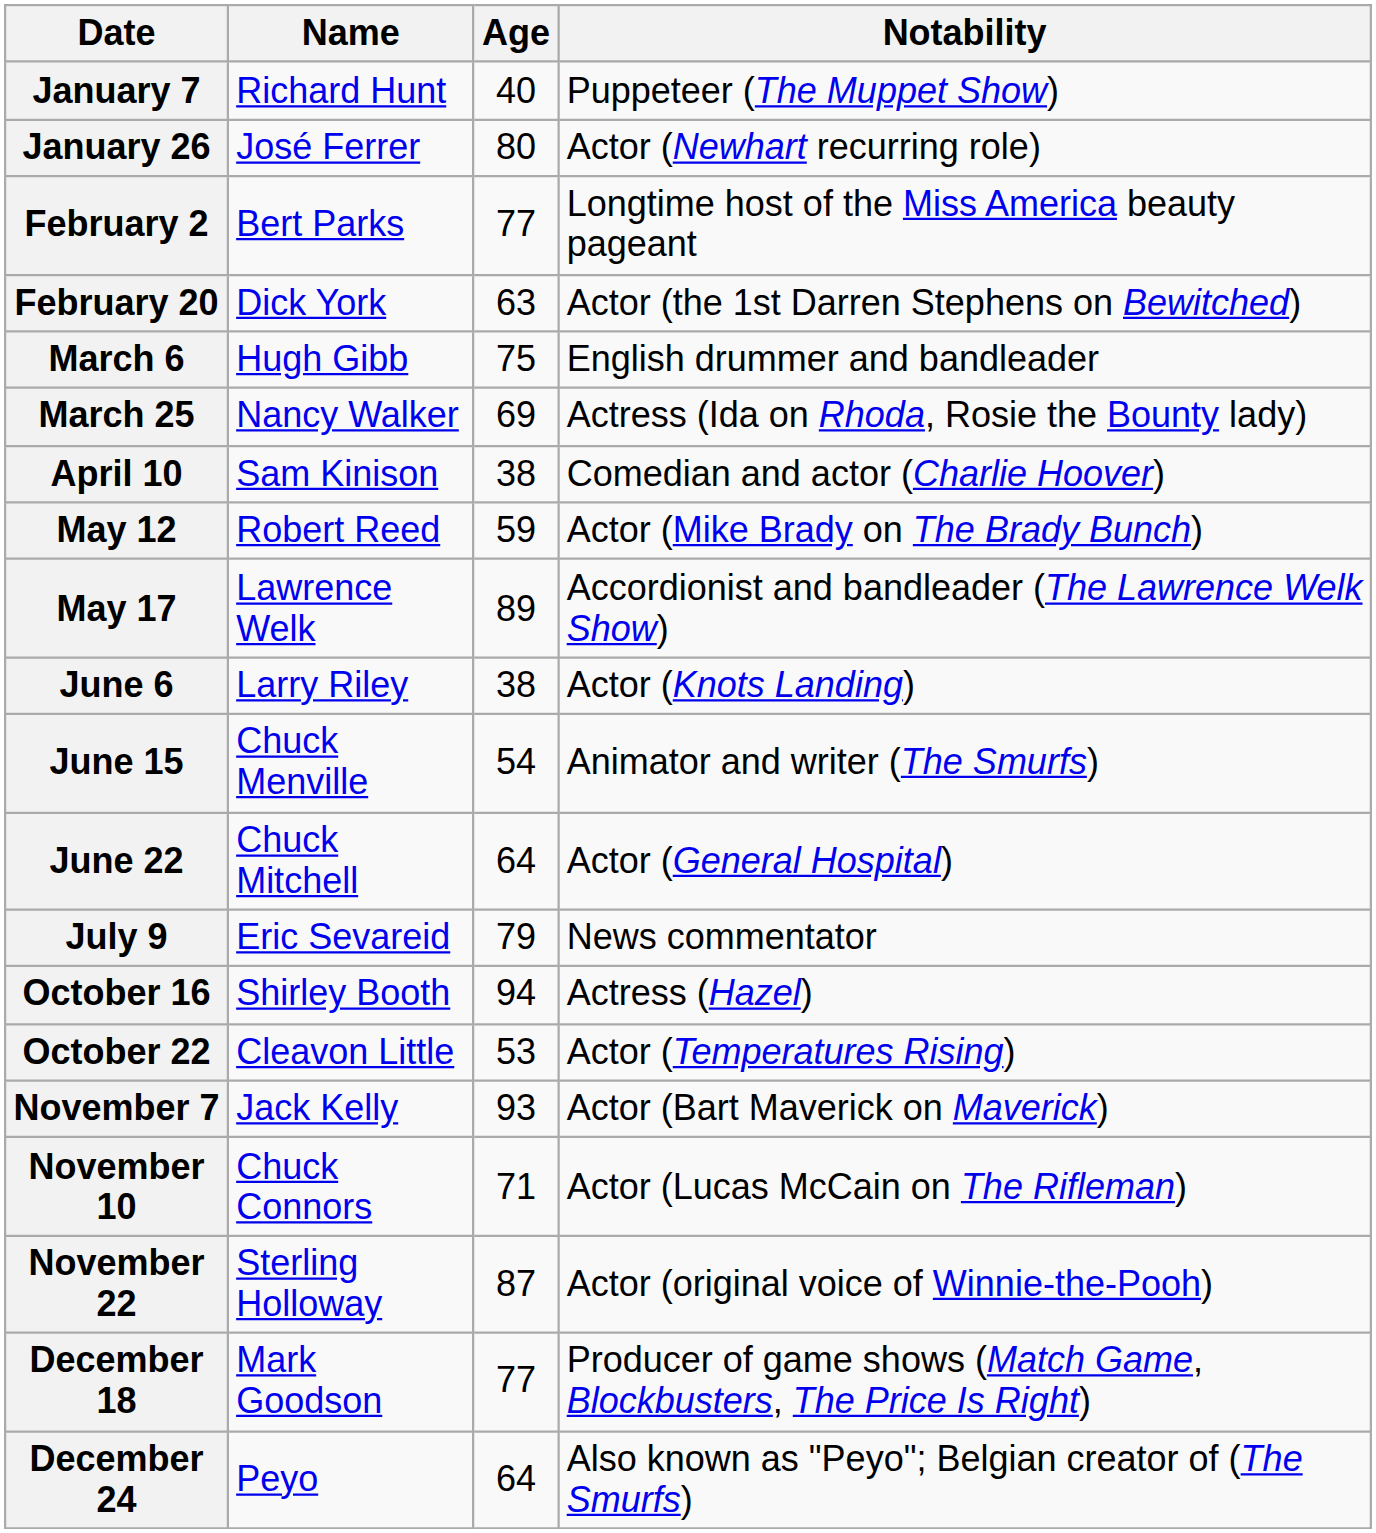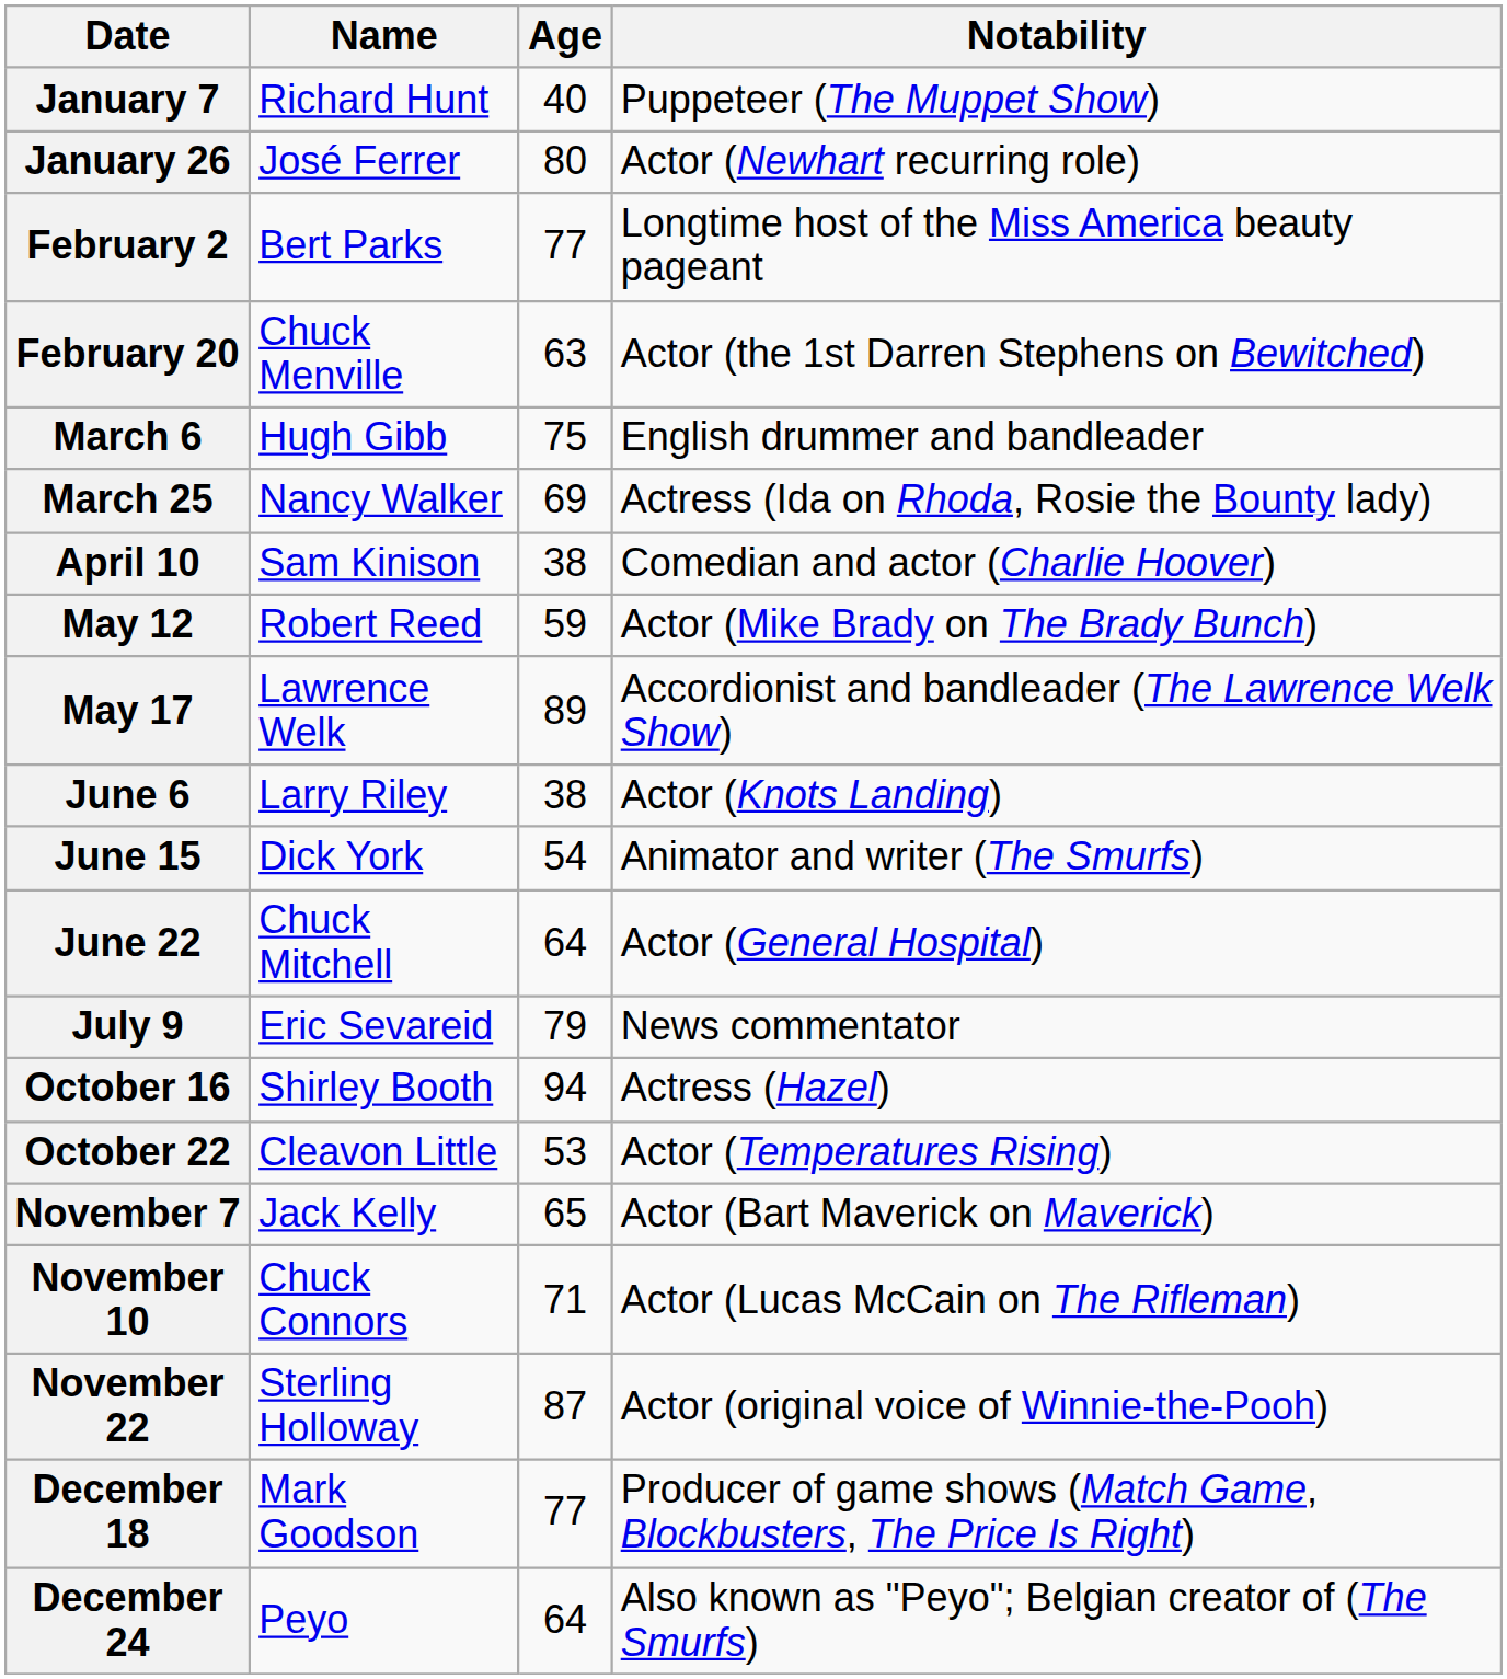 <table class="wikitable">
 <tr>
 <th>Date</th>
 <th>Name</th>
 <th>Age</th>
 <th>Notability</th>
 </tr>
 <tr>
 <th>January 7</th>
 <td><a href='#'>Richard Hunt</a></td>
 <td align="center">40</td>
 <td>Puppeteer (<em><a href='#'>The Muppet Show</a></em>)</td>
 </tr>
 <tr>
 <th>January 26</th>
 <td><a href='#'>José Ferrer</a></td>
 <td align="center">80</td>
 <td>Actor (<em><a href='#'>Newhart</a></em> recurring role)</td>
 </tr>
 <tr>
 <th>February 2</th>
 <td><a href='#'>Bert Parks</a></td>
 <td align="center">77</td>
 <td>Longtime host of the <a href='#'>Miss America</a> beauty pageant</td>
 </tr>
 <tr>
 <th>February 20</th>
-<td><a href='#'>Dick York</a></td>
+<td><a href='#'>Chuck Menville</a></td>
 <td align="center">63</td>
 <td>Actor (the 1st Darren Stephens on <em><a href='#'>Bewitched</a></em>)</td>
 </tr>
 <tr>
 <th>March 6</th>
 <td><a href='#'>Hugh Gibb</a></td>
 <td align="center">75</td>
 <td>English drummer and bandleader</td>
 </tr>
 <tr>
 <th>March 25</th>
 <td><a href='#'>Nancy Walker</a></td>
 <td align="center">69</td>
 <td>Actress (Ida on <em><a href='#'>Rhoda</a></em>, Rosie the <a href='#'>Bounty</a> lady)</td>
 </tr>
 <tr>
 <th>April 10</th>
 <td><a href='#'>Sam Kinison</a></td>
 <td align="center">38</td>
 <td>Comedian and actor (<em><a href='#'>Charlie Hoover</a></em>)</td>
 </tr>
 <tr>
 <th>May 12</th>
 <td><a href='#'>Robert Reed</a></td>
 <td align="center">59</td>
 <td>Actor (<a href='#'>Mike Brady</a> on <em><a href='#'>The Brady Bunch</a></em>)</td>
 </tr>
 <tr>
 <th>May 17</th>
 <td><a href='#'>Lawrence Welk</a></td>
 <td align="center">89</td>
 <td>Accordionist and bandleader (<em><a href='#'>The Lawrence Welk Show</a></em>)</td>
 </tr>
 <tr>
 <th>June 6</th>
 <td><a href='#'>Larry Riley</a></td>
 <td align="center">38</td>
 <td>Actor (<em><a href='#'>Knots Landing</a></em>)</td>
 </tr>
 <tr>
 <th>June 15</th>
-<td><a href='#'>Chuck Menville</a></td>
+<td><a href='#'>Dick York</a></td>
 <td align="center">54</td>
 <td>Animator and writer (<em><a href='#'>The Smurfs</a></em>)</td>
 </tr>
 <tr>
 <th>June 22</th>
 <td><a href='#'>Chuck Mitchell</a></td>
 <td align="center">64</td>
 <td>Actor (<em><a href='#'>General Hospital</a></em>)</td>
 </tr>
 <tr>
 <th>July 9</th>
 <td><a href='#'>Eric Sevareid</a></td>
 <td align="center">79</td>
 <td>News commentator</td>
 </tr>
 <tr>
 <th>October 16</th>
 <td><a href='#'>Shirley Booth</a></td>
 <td align="center">94</td>
 <td>Actress (<em><a href='#'>Hazel</a></em>)</td>
 </tr>
 <tr>
 <th>October 22</th>
 <td><a href='#'>Cleavon Little</a></td>
 <td align="center">53</td>
 <td>Actor (<em><a href='#'>Temperatures Rising</a></em>)</td>
 </tr>
 <tr>
 <th>November 7</th>
 <td><a href='#'>Jack Kelly</a></td>
-<td align="center">93</td>
+<td align="center">65</td>
 <td>Actor (Bart Maverick on <em><a href='#'>Maverick</a></em>)</td>
 </tr>
 <tr>
 <th>November 10</th>
 <td><a href='#'>Chuck Connors</a></td>
 <td align="center">71</td>
 <td>Actor (Lucas McCain on <em><a href='#'>The Rifleman</a></em>)</td>
 </tr>
 <tr>
 <th>November 22</th>
 <td><a href='#'>Sterling Holloway</a></td>
 <td align="center">87</td>
 <td>Actor (original voice of <a href='#'>Winnie-the-Pooh</a>)</td>
 </tr>
 <tr>
 <th>December 18</th>
 <td><a href='#'>Mark Goodson</a></td>
 <td align="center">77</td>
 <td>Producer of game shows (<em><a href='#'>Match Game</a></em>, <em><a href='#'>Blockbusters</a></em>, <em><a href='#'>The Price Is Right</a></em>)</td>
 </tr>
 <tr>
 <th>December 24</th>
 <td><a href='#'>Peyo</a></td>
 <td align="center">64</td>
 <td>Also known as "Peyo"; Belgian creator of (<em><a href='#'>The Smurfs</a></em>)</td>
 </tr>
 </table>
